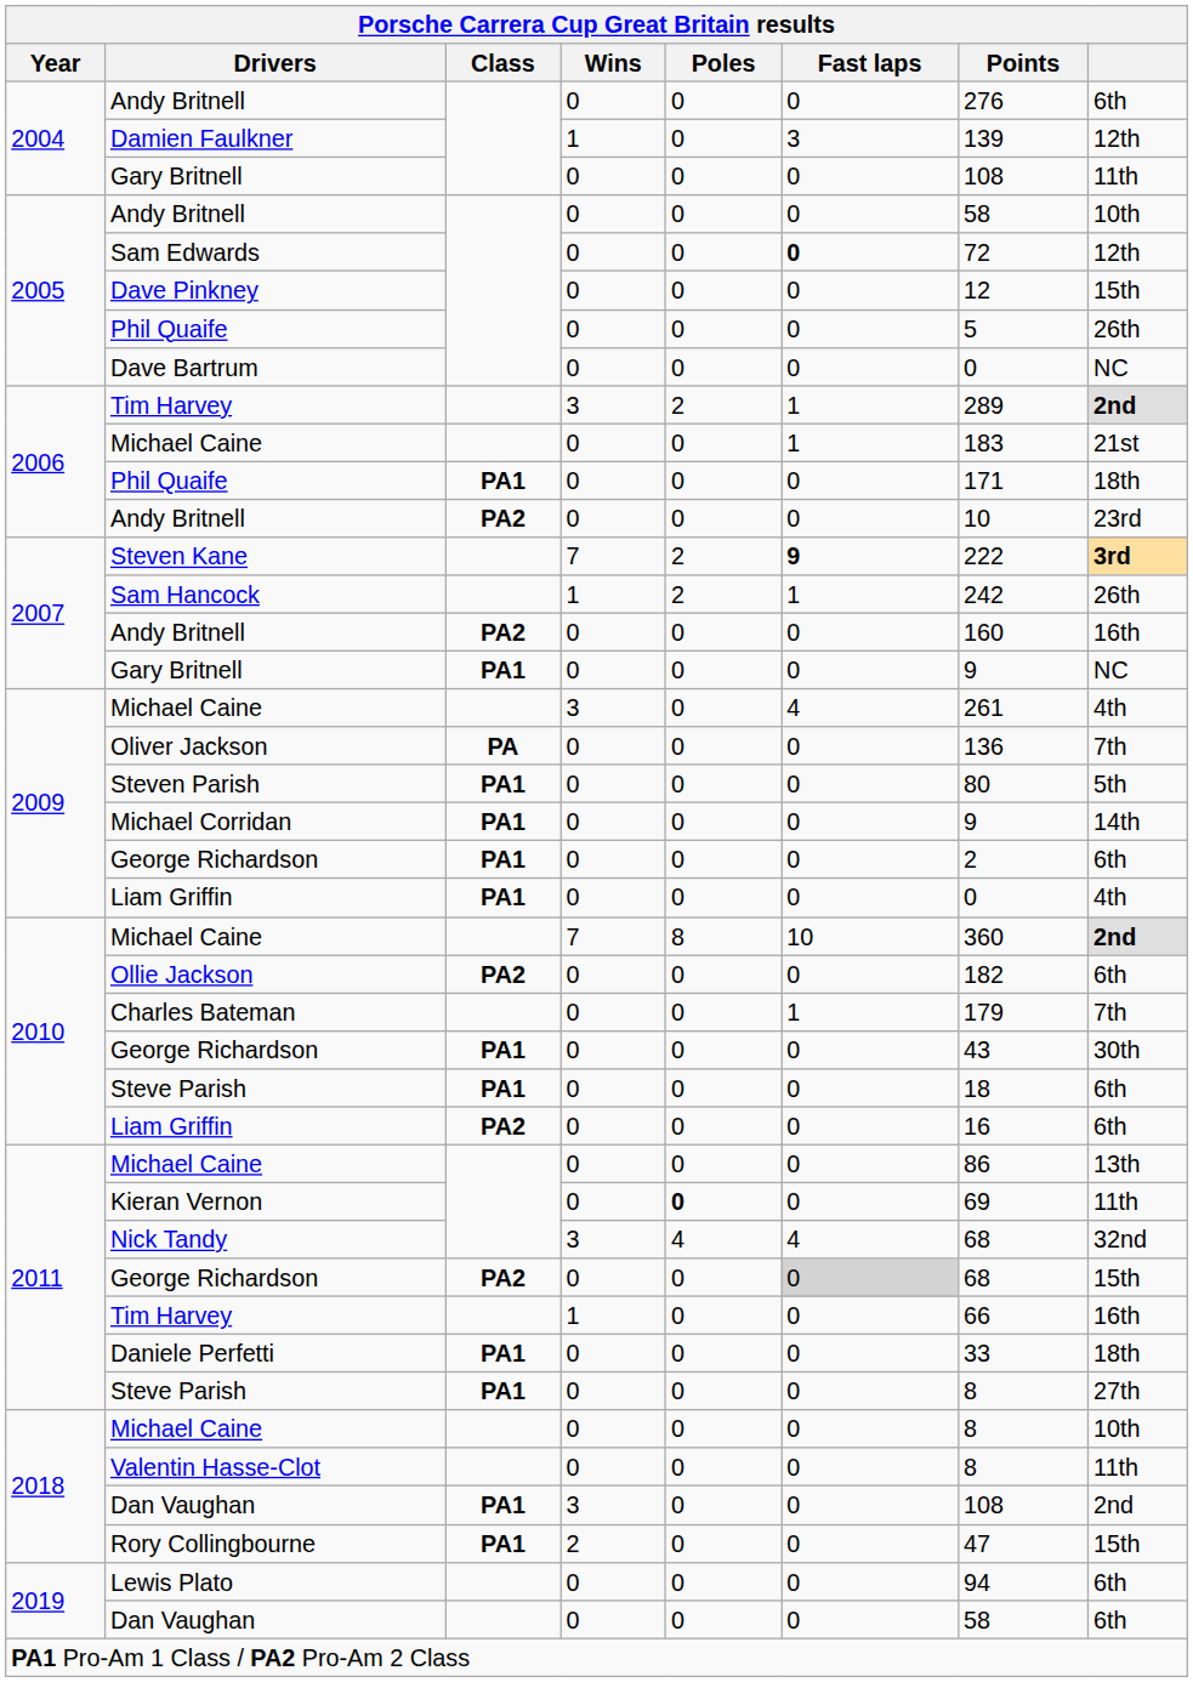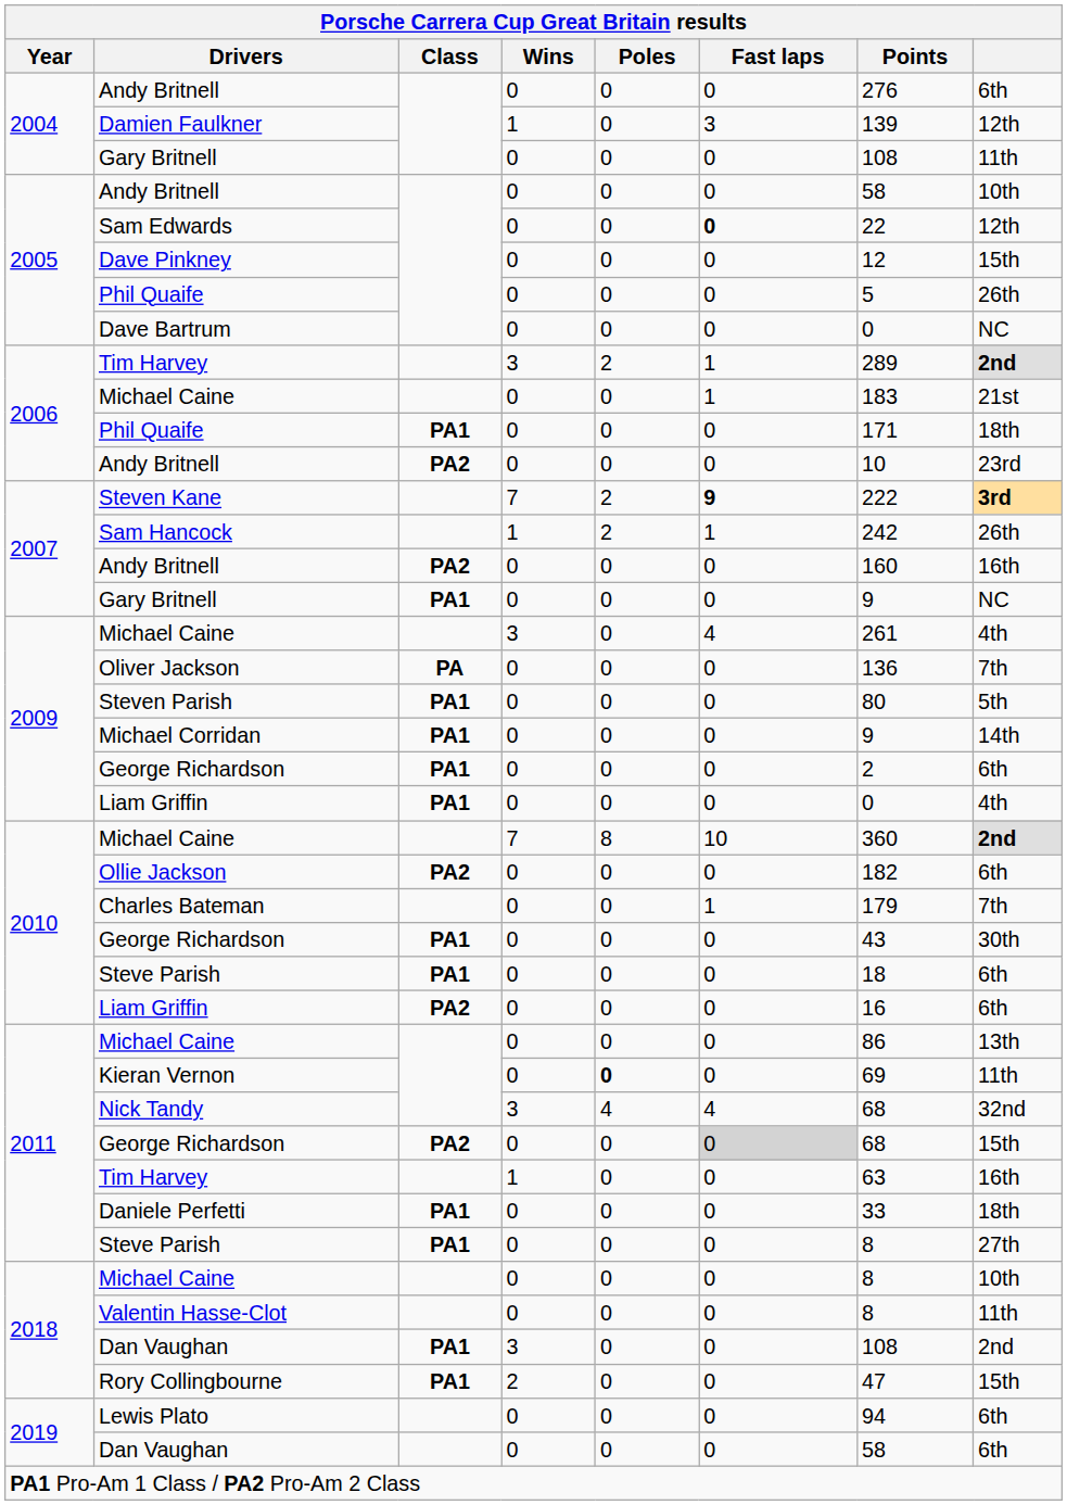 <table class="wikitable collapsible collapsed" style="font-size:95%; width:750px">
 <tr>
 <th colspan=9><a href='#'>Porsche Carrera Cup Great Britain</a> results</th>
 </tr>
 <tr>
 <th>Year</th>
 <th>Drivers</th>
 <th>Class</th>
 <th>Wins</th>
 <th>Poles</th>
 <th>Fast laps</th>
 <th>Points</th>
 <th></th>
 </tr>
 <tr>
 <td rowspan=3><a href='#'>2004</a></td>
 <td>Andy Britnell</td>
 <td rowspan=3></td>
 <td>0</td>
 <td>0</td>
 <td>0</td>
 <td>276</td>
 <td>6th</td>
 </tr>
 <tr>
 <td><a href='#'>Damien Faulkner</a></td>
 <td>1</td>
 <td>0</td>
 <td>3</td>
 <td>139</td>
 <td>12th</td>
 </tr>
 <tr>
 <td>Gary Britnell</td>
 <td>0</td>
 <td>0</td>
 <td>0</td>
 <td>108</td>
 <td>11th</td>
 </tr>
 <tr>
 <td rowspan=5><a href='#'>2005</a></td>
 <td>Andy Britnell</td>
 <td rowspan=5></td>
 <td>0</td>
 <td>0</td>
 <td>0</td>
 <td>58</td>
 <td>10th</td>
 </tr>
 <tr>
 <td>Sam Edwards</td>
 <td>0</td>
 <td>0</td>
 <td><strong>0</strong></td>
-<td>72</td>
+<td>22</td>
 <td>12th</td>
 </tr>
 <tr>
 <td><a href='#'>Dave Pinkney</a></td>
 <td>0</td>
 <td>0</td>
 <td>0</td>
 <td>12</td>
 <td>15th</td>
 </tr>
 <tr>
 <td><a href='#'>Phil Quaife</a></td>
 <td>0</td>
 <td>0</td>
 <td>0</td>
 <td>5</td>
 <td>26th</td>
 </tr>
 <tr>
 <td>Dave Bartrum</td>
 <td>0</td>
 <td>0</td>
 <td>0</td>
 <td>0</td>
 <td>NC</td>
 </tr>
 <tr>
 <td rowspan=4><a href='#'>2006</a></td>
 <td><a href='#'>Tim Harvey</a></td>
 <td></td>
 <td>3</td>
 <td>2</td>
 <td>1</td>
 <td>289</td>
 <td style="background:#DFDFDF;"><strong>2nd</strong></td>
 </tr>
 <tr>
 <td>Michael Caine</td>
 <td></td>
 <td>0</td>
 <td>0</td>
 <td>1</td>
 <td>183</td>
 <td>21st</td>
 </tr>
 <tr>
 <td><a href='#'>Phil Quaife</a></td>
 <td align="center"><strong><span>PA1</span></strong></td>
 <td>0</td>
 <td>0</td>
 <td>0</td>
 <td>171</td>
 <td>18th</td>
 </tr>
 <tr>
 <td>Andy Britnell</td>
 <td align="center"><strong><span>PA2</span></strong></td>
 <td>0</td>
 <td>0</td>
 <td>0</td>
 <td>10</td>
 <td>23rd</td>
 </tr>
 <tr>
 <td rowspan=4><a href='#'>2007</a></td>
 <td><a href='#'>Steven Kane</a></td>
 <td></td>
 <td>7</td>
 <td>2</td>
 <td><strong>9</strong></td>
 <td>222</td>
 <td style="background:#FFDF9F;"><strong>3rd</strong></td>
 </tr>
 <tr>
 <td><a href='#'>Sam Hancock</a></td>
 <td></td>
 <td>1</td>
 <td>2</td>
 <td>1</td>
 <td>242</td>
 <td>26th</td>
 </tr>
 <tr>
 <td>Andy Britnell</td>
 <td align="center"><strong><span>PA2</span></strong></td>
 <td>0</td>
 <td>0</td>
 <td>0</td>
 <td>160</td>
 <td>16th</td>
 </tr>
 <tr>
 <td>Gary Britnell</td>
 <td align="center"><strong><span>PA1</span></strong></td>
 <td>0</td>
 <td>0</td>
 <td>0</td>
 <td>9</td>
 <td>NC</td>
 </tr>
 <tr>
 <td rowspan=6><a href='#'>2009</a></td>
 <td>Michael Caine</td>
 <td></td>
 <td>3</td>
 <td>0</td>
 <td>4</td>
 <td>261</td>
 <td>4th</td>
 </tr>
 <tr>
 <td>Oliver Jackson</td>
 <td align="center"><strong><span>PA</span></strong></td>
 <td>0</td>
 <td>0</td>
 <td>0</td>
 <td>136</td>
 <td>7th</td>
 </tr>
 <tr>
 <td>Steven Parish</td>
 <td align="center"><strong><span>PA1</span></strong></td>
 <td>0</td>
 <td>0</td>
 <td>0</td>
 <td>80</td>
 <td>5th</td>
 </tr>
 <tr>
 <td>Michael Corridan</td>
 <td align="center"><strong><span>PA1</span></strong></td>
 <td>0</td>
 <td>0</td>
 <td>0</td>
 <td>9</td>
 <td>14th</td>
 </tr>
 <tr>
 <td>George Richardson</td>
 <td align="center"><strong><span>PA1</span></strong></td>
 <td>0</td>
 <td>0</td>
 <td>0</td>
 <td>2</td>
 <td>6th</td>
 </tr>
 <tr>
 <td>Liam Griffin</td>
 <td align="center"><strong><span>PA1</span></strong></td>
 <td>0</td>
 <td>0</td>
 <td>0</td>
 <td>0</td>
 <td>4th</td>
 </tr>
 <tr>
 <td rowspan=6><a href='#'>2010</a></td>
 <td>Michael Caine</td>
 <td></td>
 <td>7</td>
 <td>8</td>
 <td>10</td>
 <td>360</td>
 <td style="background:#DFDFDF;"><strong>2nd</strong></td>
 </tr>
 <tr>
 <td><a href='#'>Ollie Jackson</a></td>
 <td align="center"><strong><span>PA2</span></strong></td>
 <td>0</td>
 <td>0</td>
 <td>0</td>
 <td>182</td>
 <td>6th</td>
 </tr>
 <tr>
 <td>Charles Bateman</td>
 <td></td>
 <td>0</td>
 <td>0</td>
 <td>1</td>
 <td>179</td>
 <td>7th</td>
 </tr>
 <tr>
 <td>George Richardson</td>
 <td align="center"><strong><span>PA1</span></strong></td>
 <td>0</td>
 <td>0</td>
 <td>0</td>
 <td>43</td>
 <td>30th</td>
 </tr>
 <tr>
 <td>Steve Parish</td>
 <td align="center"><strong><span>PA1</span></strong></td>
 <td>0</td>
 <td>0</td>
 <td>0</td>
 <td>18</td>
 <td>6th</td>
 </tr>
 <tr>
 <td><a href='#'>Liam Griffin</a></td>
 <td align="center"><strong><span>PA2</span></strong></td>
 <td>0</td>
 <td>0</td>
 <td>0</td>
 <td>16</td>
 <td>6th</td>
 </tr>
 <tr>
 <td rowspan=7><a href='#'>2011</a></td>
 <td><a href='#'>Michael Caine</a></td>
 <td rowspan=3></td>
 <td>0</td>
 <td>0</td>
 <td>0</td>
 <td>86</td>
 <td>13th</td>
 </tr>
 <tr>
 <td>Kieran Vernon</td>
 <td>0</td>
 <td><strong>0</strong></td>
 <td>0</td>
 <td>69</td>
 <td>11th</td>
 </tr>
 <tr>
 <td><a href='#'>Nick Tandy</a></td>
 <td>3</td>
 <td>4</td>
 <td>4</td>
 <td>68</td>
 <td>32nd</td>
 </tr>
 <tr>
 <td>George Richardson</td>
 <td align="center"><strong><span>PA2</span></strong></td>
 <td>0</td>
 <td>0</td>
 <td style="background: lightgrey;">0</td>
 <td>68</td>
 <td>15th</td>
 </tr>
 <tr>
 <td><a href='#'>Tim Harvey</a></td>
 <td></td>
 <td>1</td>
 <td>0</td>
 <td>0</td>
-<td>66</td>
+<td>63</td>
 <td>16th</td>
 </tr>
 <tr>
 <td>Daniele Perfetti</td>
 <td align="center"><strong><span>PA1</span></strong></td>
 <td>0</td>
 <td>0</td>
 <td>0</td>
 <td>33</td>
 <td>18th</td>
 </tr>
 <tr>
 <td>Steve Parish</td>
 <td align="center"><strong><span>PA1</span></strong></td>
 <td>0</td>
 <td>0</td>
 <td>0</td>
 <td>8</td>
 <td>27th</td>
 </tr>
 <tr>
 <td rowspan=4><a href='#'>2018</a></td>
 <td><a href='#'>Michael Caine</a></td>
 <td></td>
 <td>0</td>
 <td>0</td>
 <td>0</td>
 <td>8</td>
 <td>10th</td>
 </tr>
 <tr>
 <td><a href='#'>Valentin Hasse-Clot</a></td>
 <td></td>
 <td>0</td>
 <td>0</td>
 <td>0</td>
 <td>8</td>
 <td>11th</td>
 </tr>
 <tr>
 <td>Dan Vaughan</td>
 <td align="center"><strong><span>PA1</span></strong></td>
 <td>3</td>
 <td>0</td>
 <td>0</td>
 <td>108</td>
 <td>2nd</td>
 </tr>
 <tr>
 <td>Rory Collingbourne</td>
 <td align="center"><strong><span>PA1</span></strong></td>
 <td>2</td>
 <td>0</td>
 <td>0</td>
 <td>47</td>
 <td>15th</td>
 </tr>
 <tr>
 <td rowspan=2><a href='#'>2019</a></td>
 <td>Lewis Plato</td>
 <td></td>
 <td>0</td>
 <td>0</td>
 <td>0</td>
 <td>94</td>
 <td>6th</td>
 </tr>
 <tr>
 <td>Dan Vaughan</td>
 <td></td>
 <td>0</td>
 <td>0</td>
 <td>0</td>
 <td>58</td>
 <td>6th</td>
 </tr>
 <tr>
 <td colspan=8><strong><span>PA1</span></strong> Pro-Am 1 Class / <strong><span>PA2</span></strong> Pro-Am 2 Class</td>
 </tr>
 </table>
